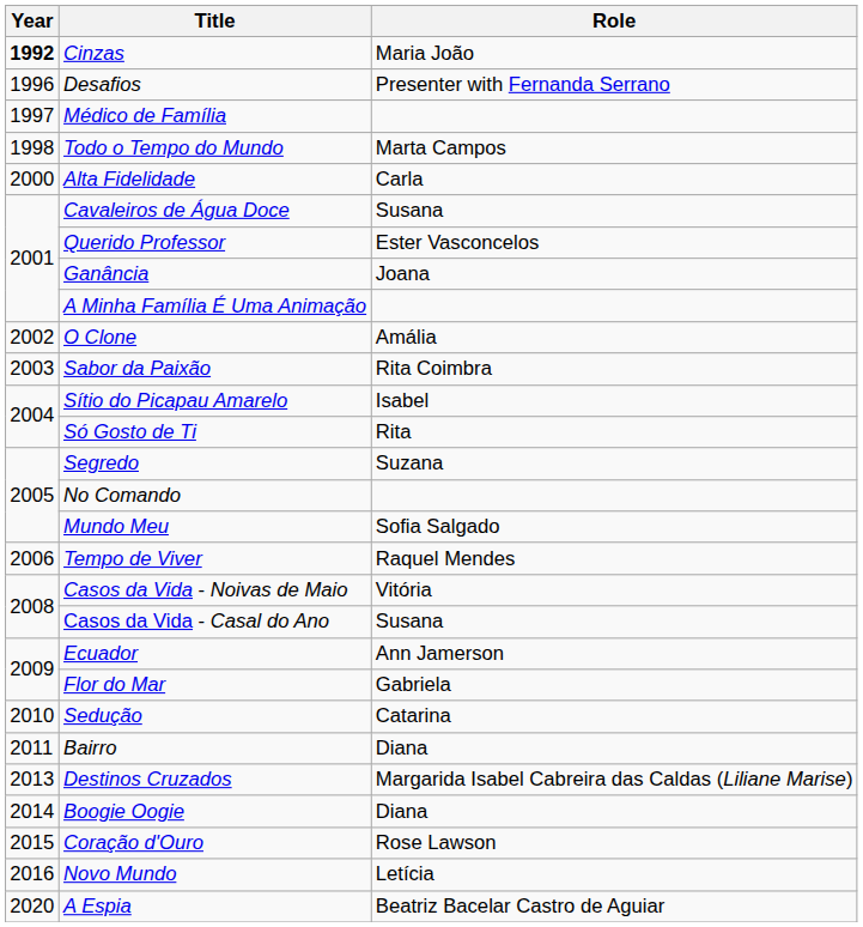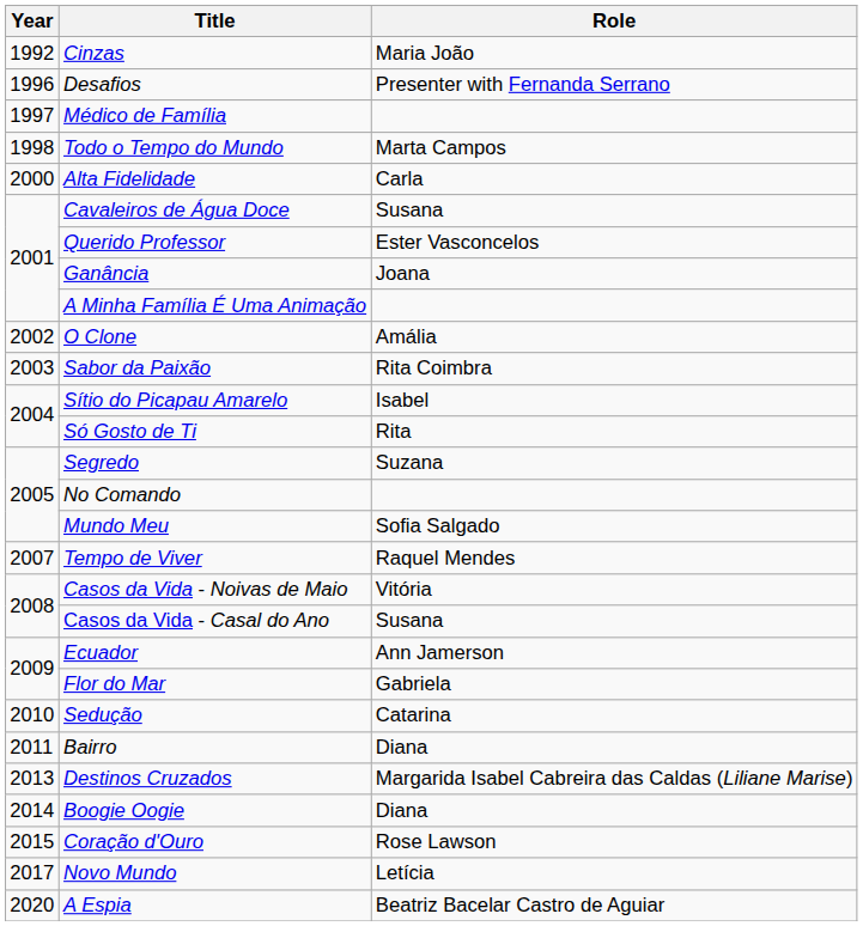 <table class="wikitable">
 <tr>
 <th>Year</th>
 <th>Title</th>
 <th>Role</th>
 </tr>
 <tr>
-<td><strong>1992</strong></td>
+<td>1992</td>
 <td><em><a href='#'>Cinzas</a></em></td>
 <td>Maria João</td>
 </tr>
 <tr>
 <td>1996</td>
 <td><em>Desafios</em></td>
 <td>Presenter with <a href='#'>Fernanda Serrano</a></td>
 </tr>
 <tr>
 <td>1997</td>
 <td><em><a href='#'>Médico de Família</a></em></td>
 <td></td>
 </tr>
 <tr>
 <td>1998</td>
 <td><em><a href='#'>Todo o Tempo do Mundo</a></em></td>
 <td>Marta Campos</td>
 </tr>
 <tr>
 <td>2000</td>
 <td><em><a href='#'>Alta Fidelidade</a></em></td>
 <td>Carla</td>
 </tr>
 <tr>
 <td rowspan=4>2001</td>
 <td><em><a href='#'>Cavaleiros de Água Doce</a></em></td>
 <td>Susana</td>
 </tr>
 <tr>
 <td><em><a href='#'>Querido Professor</a></em></td>
 <td>Ester Vasconcelos</td>
 </tr>
 <tr>
 <td><em><a href='#'>Ganância</a></em></td>
 <td>Joana</td>
 </tr>
 <tr>
 <td><em><a href='#'>A Minha Família É Uma Animação</a></em></td>
 <td></td>
 </tr>
 <tr>
 <td>2002</td>
 <td><em><a href='#'>O Clone</a></em></td>
 <td>Amália</td>
 </tr>
 <tr>
 <td>2003</td>
 <td><em><a href='#'>Sabor da Paixão</a></em></td>
 <td>Rita Coimbra</td>
 </tr>
 <tr>
 <td rowspan=2>2004</td>
 <td><em><a href='#'>Sítio do Picapau Amarelo</a></em></td>
 <td>Isabel</td>
 </tr>
 <tr>
 <td><em><a href='#'>Só Gosto de Ti</a></em></td>
 <td>Rita</td>
 </tr>
 <tr>
 <td rowspan=3>2005</td>
 <td><em><a href='#'>Segredo</a></em></td>
 <td>Suzana</td>
 </tr>
 <tr>
 <td><em>No Comando</em></td>
 <td></td>
 </tr>
 <tr>
 <td><em><a href='#'>Mundo Meu</a></em></td>
 <td>Sofia Salgado</td>
 </tr>
 <tr>
-<td>2006</td>
+<td>2007</td>
 <td><em><a href='#'>Tempo de Viver</a></em></td>
 <td>Raquel Mendes</td>
 </tr>
 <tr>
 <td rowspan=2>2008</td>
 <td><em><a href='#'>Casos da Vida</a></em> - <em>Noivas de Maio</em></td>
 <td>Vitória</td>
 </tr>
 <tr>
 <td><a href='#'>Casos da Vida</a> - <em>Casal do Ano</em></td>
 <td>Susana</td>
 </tr>
 <tr>
 <td rowspan=2>2009</td>
 <td><em><a href='#'>Ecuador</a></em></td>
 <td>Ann Jamerson</td>
 </tr>
 <tr>
 <td><em><a href='#'>Flor do Mar</a></em></td>
 <td>Gabriela</td>
 </tr>
 <tr>
 <td>2010</td>
 <td><em><a href='#'>Sedução</a></em></td>
 <td>Catarina</td>
 </tr>
 <tr>
 <td>2011</td>
 <td><em>Bairro</em></td>
 <td>Diana</td>
 </tr>
 <tr>
 <td>2013</td>
 <td><em><a href='#'>Destinos Cruzados</a></em></td>
 <td>Margarida Isabel Cabreira das Caldas (<em>Liliane Marise</em>)</td>
 </tr>
 <tr>
 <td>2014</td>
 <td><em><a href='#'>Boogie Oogie</a></em></td>
 <td>Diana</td>
 </tr>
 <tr>
 <td>2015</td>
 <td><em><a href='#'>Coração d'Ouro</a></em></td>
 <td>Rose Lawson</td>
 </tr>
 <tr>
-<td>2016</td>
+<td>2017</td>
 <td><em><a href='#'>Novo Mundo</a></em></td>
 <td>Letícia</td>
 </tr>
 <tr>
 <td>2020</td>
 <td><em><a href='#'>A Espia</a></em></td>
 <td>Beatriz Bacelar Castro de Aguiar</td>
 </tr>
 </table>
